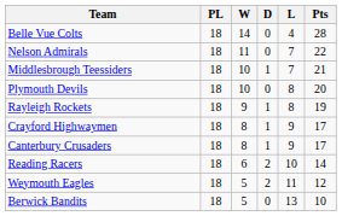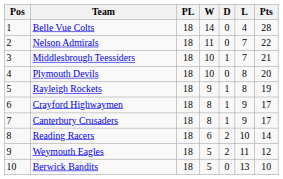 <table class=wikitable width="450">
 <tr>
+<th>Pos</th>
 <th>Team</th>
 <th>PL</th>
 <th>W</th>
 <th>D</th>
 <th>L</th>
 <th>Pts</th>
 </tr>
 <tr>
+<td>1</td>
 <td><a href='#'>Belle Vue Colts</a></td>
 <td align="center">18</td>
 <td align="center">14</td>
 <td align="center">0</td>
 <td align="center">4</td>
 <td align="center">28</td>
 </tr>
 <tr>
+<td>2</td>
 <td><a href='#'>Nelson Admirals</a></td>
 <td align="center">18</td>
 <td align="center">11</td>
 <td align="center">0</td>
 <td align="center">7</td>
 <td align="center">22</td>
 </tr>
 <tr>
+<td>3</td>
 <td><a href='#'>Middlesbrough Teessiders</a></td>
 <td align="center">18</td>
 <td align="center">10</td>
 <td align="center">1</td>
 <td align="center">7</td>
 <td align="center">21</td>
 </tr>
 <tr>
+<td>4</td>
 <td><a href='#'>Plymouth Devils</a></td>
 <td align="center">18</td>
 <td align="center">10</td>
 <td align="center">0</td>
 <td align="center">8</td>
 <td align="center">20</td>
 </tr>
 <tr>
+<td>5</td>
 <td><a href='#'>Rayleigh Rockets</a></td>
 <td align="center">18</td>
 <td align="center">9</td>
 <td align="center">1</td>
 <td align="center">8</td>
 <td align="center">19</td>
 </tr>
 <tr>
+<td>6</td>
 <td><a href='#'>Crayford Highwaymen</a></td>
 <td align="center">18</td>
 <td align="center">8</td>
 <td align="center">1</td>
 <td align="center">9</td>
 <td align="center">17</td>
 </tr>
 <tr>
+<td>7</td>
 <td><a href='#'>Canterbury Crusaders</a></td>
 <td align="center">18</td>
 <td align="center">8</td>
 <td align="center">1</td>
 <td align="center">9</td>
 <td align="center">17</td>
 </tr>
 <tr>
+<td>8</td>
 <td><a href='#'>Reading Racers</a></td>
 <td align="center">18</td>
 <td align="center">6</td>
 <td align="center">2</td>
 <td align="center">10</td>
 <td align="center">14</td>
 </tr>
 <tr>
+<td>9</td>
 <td><a href='#'>Weymouth Eagles</a></td>
 <td align="center">18</td>
 <td align="center">5</td>
 <td align="center">2</td>
 <td align="center">11</td>
 <td align="center">12</td>
 </tr>
 <tr>
+<td>10</td>
 <td><a href='#'>Berwick Bandits</a></td>
 <td align="center">18</td>
 <td align="center">5</td>
 <td align="center">0</td>
 <td align="center">13</td>
 <td align="center">10</td>
 </tr>
 </table>
